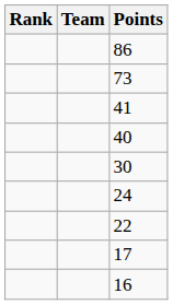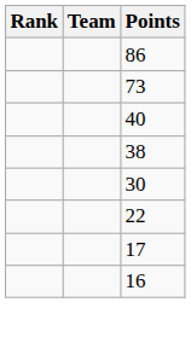 <table class=wikitable>
 <tr>
 <th>Rank</th>
 <th>Team</th>
 <th>Points</th>
 </tr>
 <tr>
 <td></td>
 <td></td>
 <td>86</td>
 </tr>
 <tr>
 <td></td>
 <td></td>
 <td>73</td>
 </tr>
 <tr>
 <td></td>
 <td></td>
-<td>41</td>
-</tr>
-<tr>
-<td></td>
-<td></td>
 <td>40</td>
 </tr>
 <tr>
 <td></td>
 <td></td>
-<td>30</td>
+<td>38</td>
 </tr>
 <tr>
 <td></td>
 <td></td>
-<td>24</td>
+<td>30</td>
 </tr>
 <tr>
 <td></td>
 <td></td>
 <td>22</td>
 </tr>
 <tr>
 <td></td>
 <td></td>
 <td>17</td>
 </tr>
 <tr>
 <td></td>
 <td></td>
 <td>16</td>
 </tr>
 </table>
